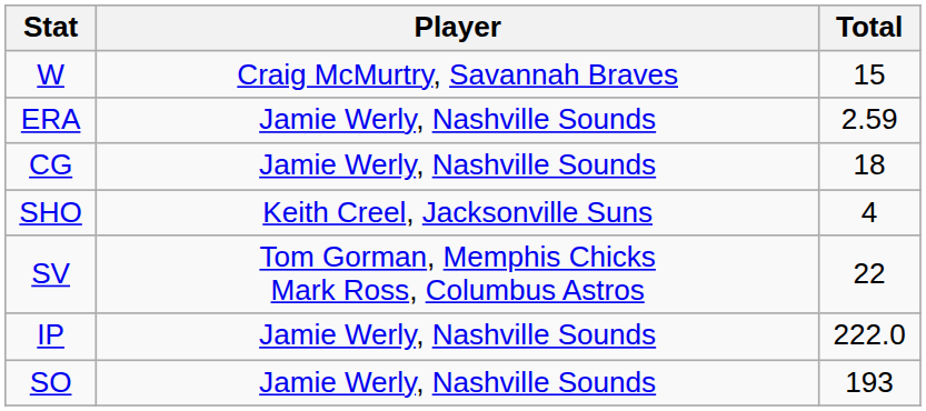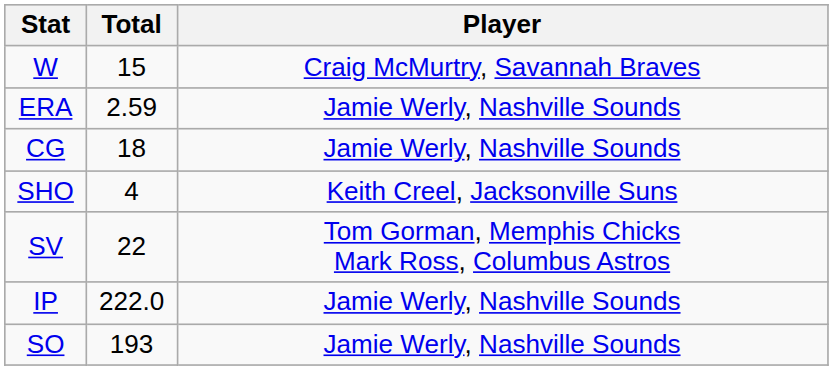 <table class="wikitable" width="40%" style="text-align:center;">
 <tr>
 <th width="5%">Stat</th>
+<th width="5%">Total</th>
 <th width="60%">Player</th>
-<th width="5%">Total</th>
 </tr>
 <tr>
 <td><a href='#'>W</a></td>
+<td>15</td>
 <td><a href='#'>Craig McMurtry</a>, <a href='#'>Savannah Braves</a></td>
-<td>15</td>
 </tr>
 <tr>
 <td><a href='#'>ERA</a></td>
+<td>2.59</td>
 <td><a href='#'>Jamie Werly</a>, <a href='#'>Nashville Sounds</a></td>
-<td>2.59</td>
 </tr>
 <tr>
 <td><a href='#'>CG</a></td>
+<td>18</td>
 <td><a href='#'>Jamie Werly</a>, <a href='#'>Nashville Sounds</a></td>
-<td>18</td>
 </tr>
 <tr>
 <td><a href='#'>SHO</a></td>
+<td>4</td>
 <td><a href='#'>Keith Creel</a>, <a href='#'>Jacksonville Suns</a></td>
-<td>4</td>
 </tr>
 <tr>
 <td><a href='#'>SV</a></td>
+<td>22</td>
 <td><a href='#'>Tom Gorman</a>, <a href='#'>Memphis Chicks</a> <br> <a href='#'>Mark Ross</a>, <a href='#'>Columbus Astros</a></td>
-<td>22</td>
 </tr>
 <tr>
 <td><a href='#'>IP</a></td>
+<td>222.0</td>
 <td><a href='#'>Jamie Werly</a>, <a href='#'>Nashville Sounds</a></td>
-<td>222.0</td>
 </tr>
 <tr>
 <td><a href='#'>SO</a></td>
+<td>193</td>
 <td><a href='#'>Jamie Werly</a>, <a href='#'>Nashville Sounds</a></td>
-<td>193</td>
 </tr>
 </table>
